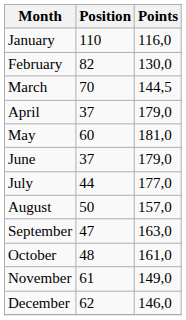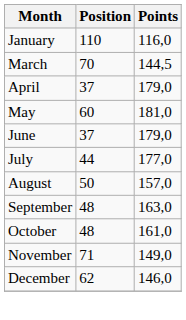 <table class="wikitable">
 <tr>
 <th>Month</th>
 <th>Position</th>
 <th>Points</th>
 </tr>
 <tr>
 <td>January</td>
 <td>110</td>
 <td>116,0</td>
-</tr>
-<tr>
-<td>February</td>
-<td>82</td>
-<td>130,0</td>
 </tr>
 <tr>
 <td>March</td>
 <td>70</td>
 <td>144,5</td>
 </tr>
 <tr>
 <td>April</td>
 <td>37</td>
 <td>179,0</td>
 </tr>
 <tr>
 <td>May</td>
 <td>60</td>
 <td>181,0</td>
 </tr>
 <tr>
 <td>June</td>
 <td>37</td>
 <td>179,0</td>
 </tr>
 <tr>
 <td>July</td>
 <td>44</td>
 <td>177,0</td>
 </tr>
 <tr>
 <td>August</td>
 <td>50</td>
 <td>157,0</td>
 </tr>
 <tr>
 <td>September</td>
-<td>47</td>
+<td>48</td>
 <td>163,0</td>
 </tr>
 <tr>
 <td>October</td>
 <td>48</td>
 <td>161,0</td>
 </tr>
 <tr>
 <td>November</td>
-<td>61</td>
+<td>71</td>
 <td>149,0</td>
 </tr>
 <tr>
 <td>December</td>
 <td>62</td>
 <td>146,0</td>
 </tr>
 <tr>
 </tr>
 </table>
